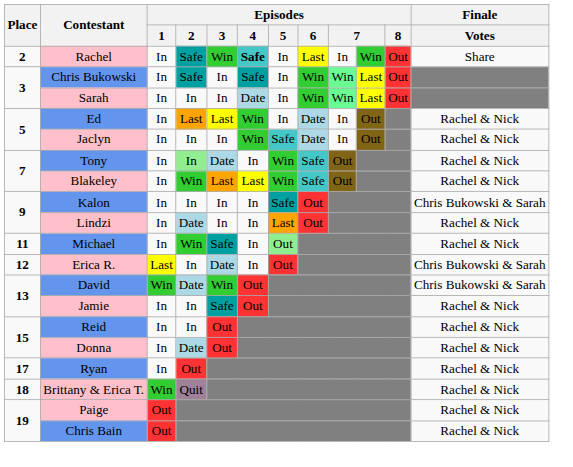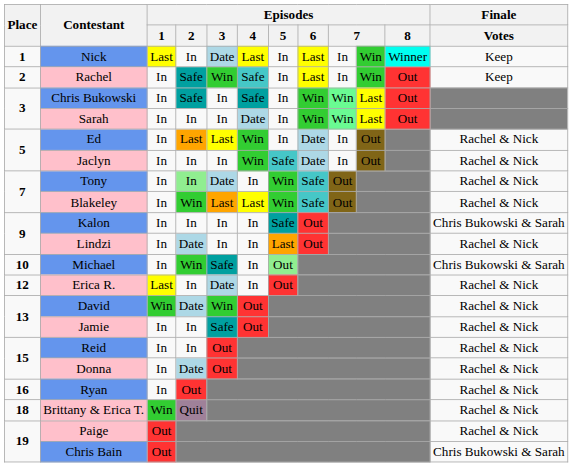 <table class="wikitable" style="text-align:center">
 <tr>
 <th rowspan=2>Place</th>
 <th rowspan=2>Contestant</th>
 <th colspan=9>Episodes</th>
 <th>Finale</th>
 </tr>
 <tr>
 <th>1</th>
 <th>2</th>
 <th>3</th>
 <th>4</th>
 <th>5</th>
 <th>6</th>
 <th colspan=2>7</th>
 <th>8</th>
 <th>Votes</th>
 </tr>
 <tr>
+<td rowspan=1><strong>1</strong></td>
+<td bgcolor="#6495ED">Nick</td>
+<td bgcolor="#FFFF00">Last</td>
+<td>In</td>
+<td bgcolor="#ADD8E6">Date</td>
+<td bgcolor="#FFFF00">Last</td>
+<td>In</td>
+<td bgcolor="#FFFF00">Last</td>
+<td>In</td>
+<td bgcolor="#32CD32">Win</td>
+<td bgcolor="#00FFF0">Winner</td>
+<td>Keep</td>
+</tr>
+<tr>
 <td rowspan=1><strong>2</strong></td>
 <td bgcolor="#FFC0CB">Rachel</td>
 <td>In</td>
 <td bgcolor="#00A0A0">Safe</td>
 <td bgcolor="#32CD32">Win</td>
-<td bgcolor="#46C7C7"><strong>Safe</strong></td>
+<td bgcolor="#46C7C7">Safe</td>
 <td>In</td>
 <td bgcolor="#FFFF00">Last</td>
 <td>In</td>
 <td bgcolor="#32CD32">Win</td>
 <td bgcolor="#FF3333">Out</td>
-<td>Share</td>
+<td>Keep</td>
 </tr>
 <tr>
 <td rowspan=2><strong>3</strong></td>
 <td bgcolor="#6495ED">Chris Bukowski</td>
 <td>In</td>
 <td bgcolor="#00A0A0">Safe</td>
 <td>In</td>
 <td bgcolor="#00A0A0">Safe</td>
 <td>In</td>
 <td bgcolor="#32CD32">Win</td>
 <td bgcolor="#6AFB92">Win</td>
 <td bgcolor="#FFFF00">Last</td>
 <td bgcolor="#FF3333">Out</td>
 <td bgcolor="808080" colspan=1></td>
 </tr>
 <tr>
 <td bgcolor="#FFC0CB">Sarah</td>
 <td>In</td>
 <td>In</td>
 <td>In</td>
 <td bgcolor="#ADD8E6">Date</td>
 <td>In</td>
 <td bgcolor="#32CD32">Win</td>
 <td bgcolor="#6AFB92">Win</td>
 <td bgcolor="#FFFF00">Last</td>
 <td bgcolor="#FF3333">Out</td>
 <td bgcolor="808080" colspan=1></td>
 </tr>
 <tr>
 <td rowspan=2><strong>5</strong></td>
 <td bgcolor="#6495ED">Ed</td>
 <td>In</td>
 <td bgcolor="#FFA500">Last</td>
 <td bgcolor="#FFFF00">Last</td>
 <td bgcolor="#32CD32">Win</td>
 <td>In</td>
 <td bgcolor="#ADD8E6">Date</td>
 <td>In</td>
 <td bgcolor="#806517">Out</td>
 <td bgcolor="808080" colspan=1></td>
 <td>Rachel & Nick</td>
 </tr>
 <tr>
 <td bgcolor="#FFC0CB">Jaclyn</td>
 <td>In</td>
 <td>In</td>
 <td>In</td>
 <td bgcolor="#32CD32">Win</td>
 <td bgcolor="#46C7C7">Safe</td>
 <td bgcolor="#ADD8E6">Date</td>
 <td>In</td>
 <td bgcolor="#806517">Out</td>
 <td bgcolor="808080" colspan=1></td>
 <td>Rachel & Nick</td>
 </tr>
 <tr>
 <td rowspan=2><strong>7</strong></td>
 <td bgcolor="#6495ED">Tony</td>
 <td>In</td>
 <td style="background: lightgreen;">In</td>
 <td bgcolor="#ADD8E6">Date</td>
 <td>In</td>
 <td bgcolor="#32CD32">Win</td>
 <td bgcolor="#46C7C7">Safe</td>
 <td bgcolor="#806517">Out</td>
 <td bgcolor="808080" colspan=2></td>
 <td>Rachel & Nick</td>
 </tr>
 <tr>
 <td bgcolor="#FFC0CB">Blakeley</td>
 <td>In</td>
 <td bgcolor="#32CD32">Win</td>
 <td bgcolor="#FFA500">Last</td>
 <td bgcolor="#FFFF00">Last</td>
 <td bgcolor="#32CD32">Win</td>
 <td bgcolor="#46C7C7">Safe</td>
 <td bgcolor="#806517">Out</td>
 <td bgcolor="808080" colspan=2></td>
 <td>Rachel & Nick</td>
 </tr>
 <tr>
 <td rowspan=2><strong>9</strong></td>
 <td bgcolor="#6495ED">Kalon</td>
 <td>In</td>
 <td>In</td>
 <td>In</td>
 <td>In</td>
 <td bgcolor="#00A0A0">Safe</td>
 <td bgcolor="#FF3333">Out</td>
 <td bgcolor="808080" colspan=3></td>
 <td>Chris Bukowski & Sarah</td>
 </tr>
 <tr>
 <td bgcolor="#FFC0CB">Lindzi</td>
 <td>In</td>
 <td bgcolor="#ADD8E6">Date</td>
 <td>In</td>
 <td>In</td>
 <td bgcolor="#FFA500">Last</td>
 <td bgcolor="#FF3333">Out</td>
 <td bgcolor="808080" colspan=3></td>
 <td>Rachel & Nick</td>
 </tr>
 <tr>
-<td rowspan=1><strong>11</strong></td>
+<td rowspan=1><strong>10</strong></td>
 <td bgcolor="6495ED">Michael</td>
 <td>In</td>
 <td bgcolor="#32CD32">Win</td>
 <td bgcolor="#00A0A0">Safe</td>
 <td>In</td>
 <td bgcolor="#90EE90">Out</td>
 <td bgcolor="808080" colspan=4></td>
-<td>Rachel & Nick</td>
+<td>Chris Bukowski & Sarah</td>
 </tr>
 <tr>
 <td rowspan=1><strong>12</strong></td>
 <td bgcolor="#FFC0CB">Erica R.</td>
 <td bgcolor="#FFFF00">Last</td>
 <td>In</td>
 <td bgcolor="#ADD8E6">Date</td>
 <td>In</td>
 <td bgcolor="#FF3333">Out</td>
 <td bgcolor="808080" colspan=4></td>
-<td>Chris Bukowski & Sarah</td>
+<td>Rachel & Nick</td>
 </tr>
 <tr>
 <td rowspan=2><strong>13</strong></td>
 <td bgcolor="#6495ED">David</td>
 <td bgcolor="#32CD32">Win</td>
 <td bgcolor="#ADD8E6">Date</td>
 <td bgcolor="#32CD32">Win</td>
 <td bgcolor="#FF3333">Out</td>
 <td bgcolor="808080" colspan=5></td>
-<td>Chris Bukowski & Sarah</td>
+<td>Rachel & Nick</td>
 </tr>
 <tr>
 <td bgcolor="#FFC0CB">Jamie</td>
 <td>In</td>
 <td>In</td>
 <td bgcolor="#00A0A0">Safe</td>
 <td bgcolor="#FF3333">Out</td>
 <td bgcolor="808080" colspan=5></td>
 <td>Rachel & Nick</td>
 </tr>
 <tr>
 <td rowspan=2><strong>15</strong></td>
 <td bgcolor="#6495ED">Reid</td>
 <td>In</td>
 <td>In</td>
 <td bgcolor="#FF3333">Out</td>
 <td bgcolor="808080" colspan=6></td>
 <td>Rachel & Nick</td>
 </tr>
 <tr>
 <td bgcolor="#FFC0CB">Donna</td>
 <td>In</td>
 <td bgcolor="#ADD8E6">Date</td>
 <td bgcolor="#FF3333">Out</td>
 <td bgcolor="808080" colspan=6></td>
 <td>Rachel & Nick</td>
 </tr>
 <tr>
-<td><strong>17</strong></td>
+<td><strong>16</strong></td>
 <td bgcolor="#6495ED">Ryan</td>
 <td>In</td>
 <td bgcolor="#FF3333">Out</td>
 <td bgcolor="808080" colspan=7></td>
 <td>Rachel & Nick</td>
 </tr>
 <tr>
 <td><strong>18</strong></td>
 <td bgcolor="#FFC0CB">Brittany & Erica T.</td>
 <td bgcolor="#32CD32">Win</td>
 <td bgcolor="#9F8199">Quit</td>
 <td bgcolor="808080" colspan=7></td>
 <td>Rachel & Nick</td>
 </tr>
 <tr>
 <td rowspan=2><strong>19</strong></td>
 <td bgcolor="FFC0CB">Paige</td>
 <td bgcolor="#FF3333">Out</td>
 <td bgcolor="808080" colspan=8></td>
 <td>Rachel & Nick</td>
 </tr>
 <tr>
 <td bgcolor="6495ED">Chris Bain</td>
 <td bgcolor="#FF3333">Out</td>
 <td bgcolor="808080" colspan=8></td>
-<td>Rachel & Nick</td>
+<td>Chris Bukowski & Sarah</td>
 </tr>
 </table>
